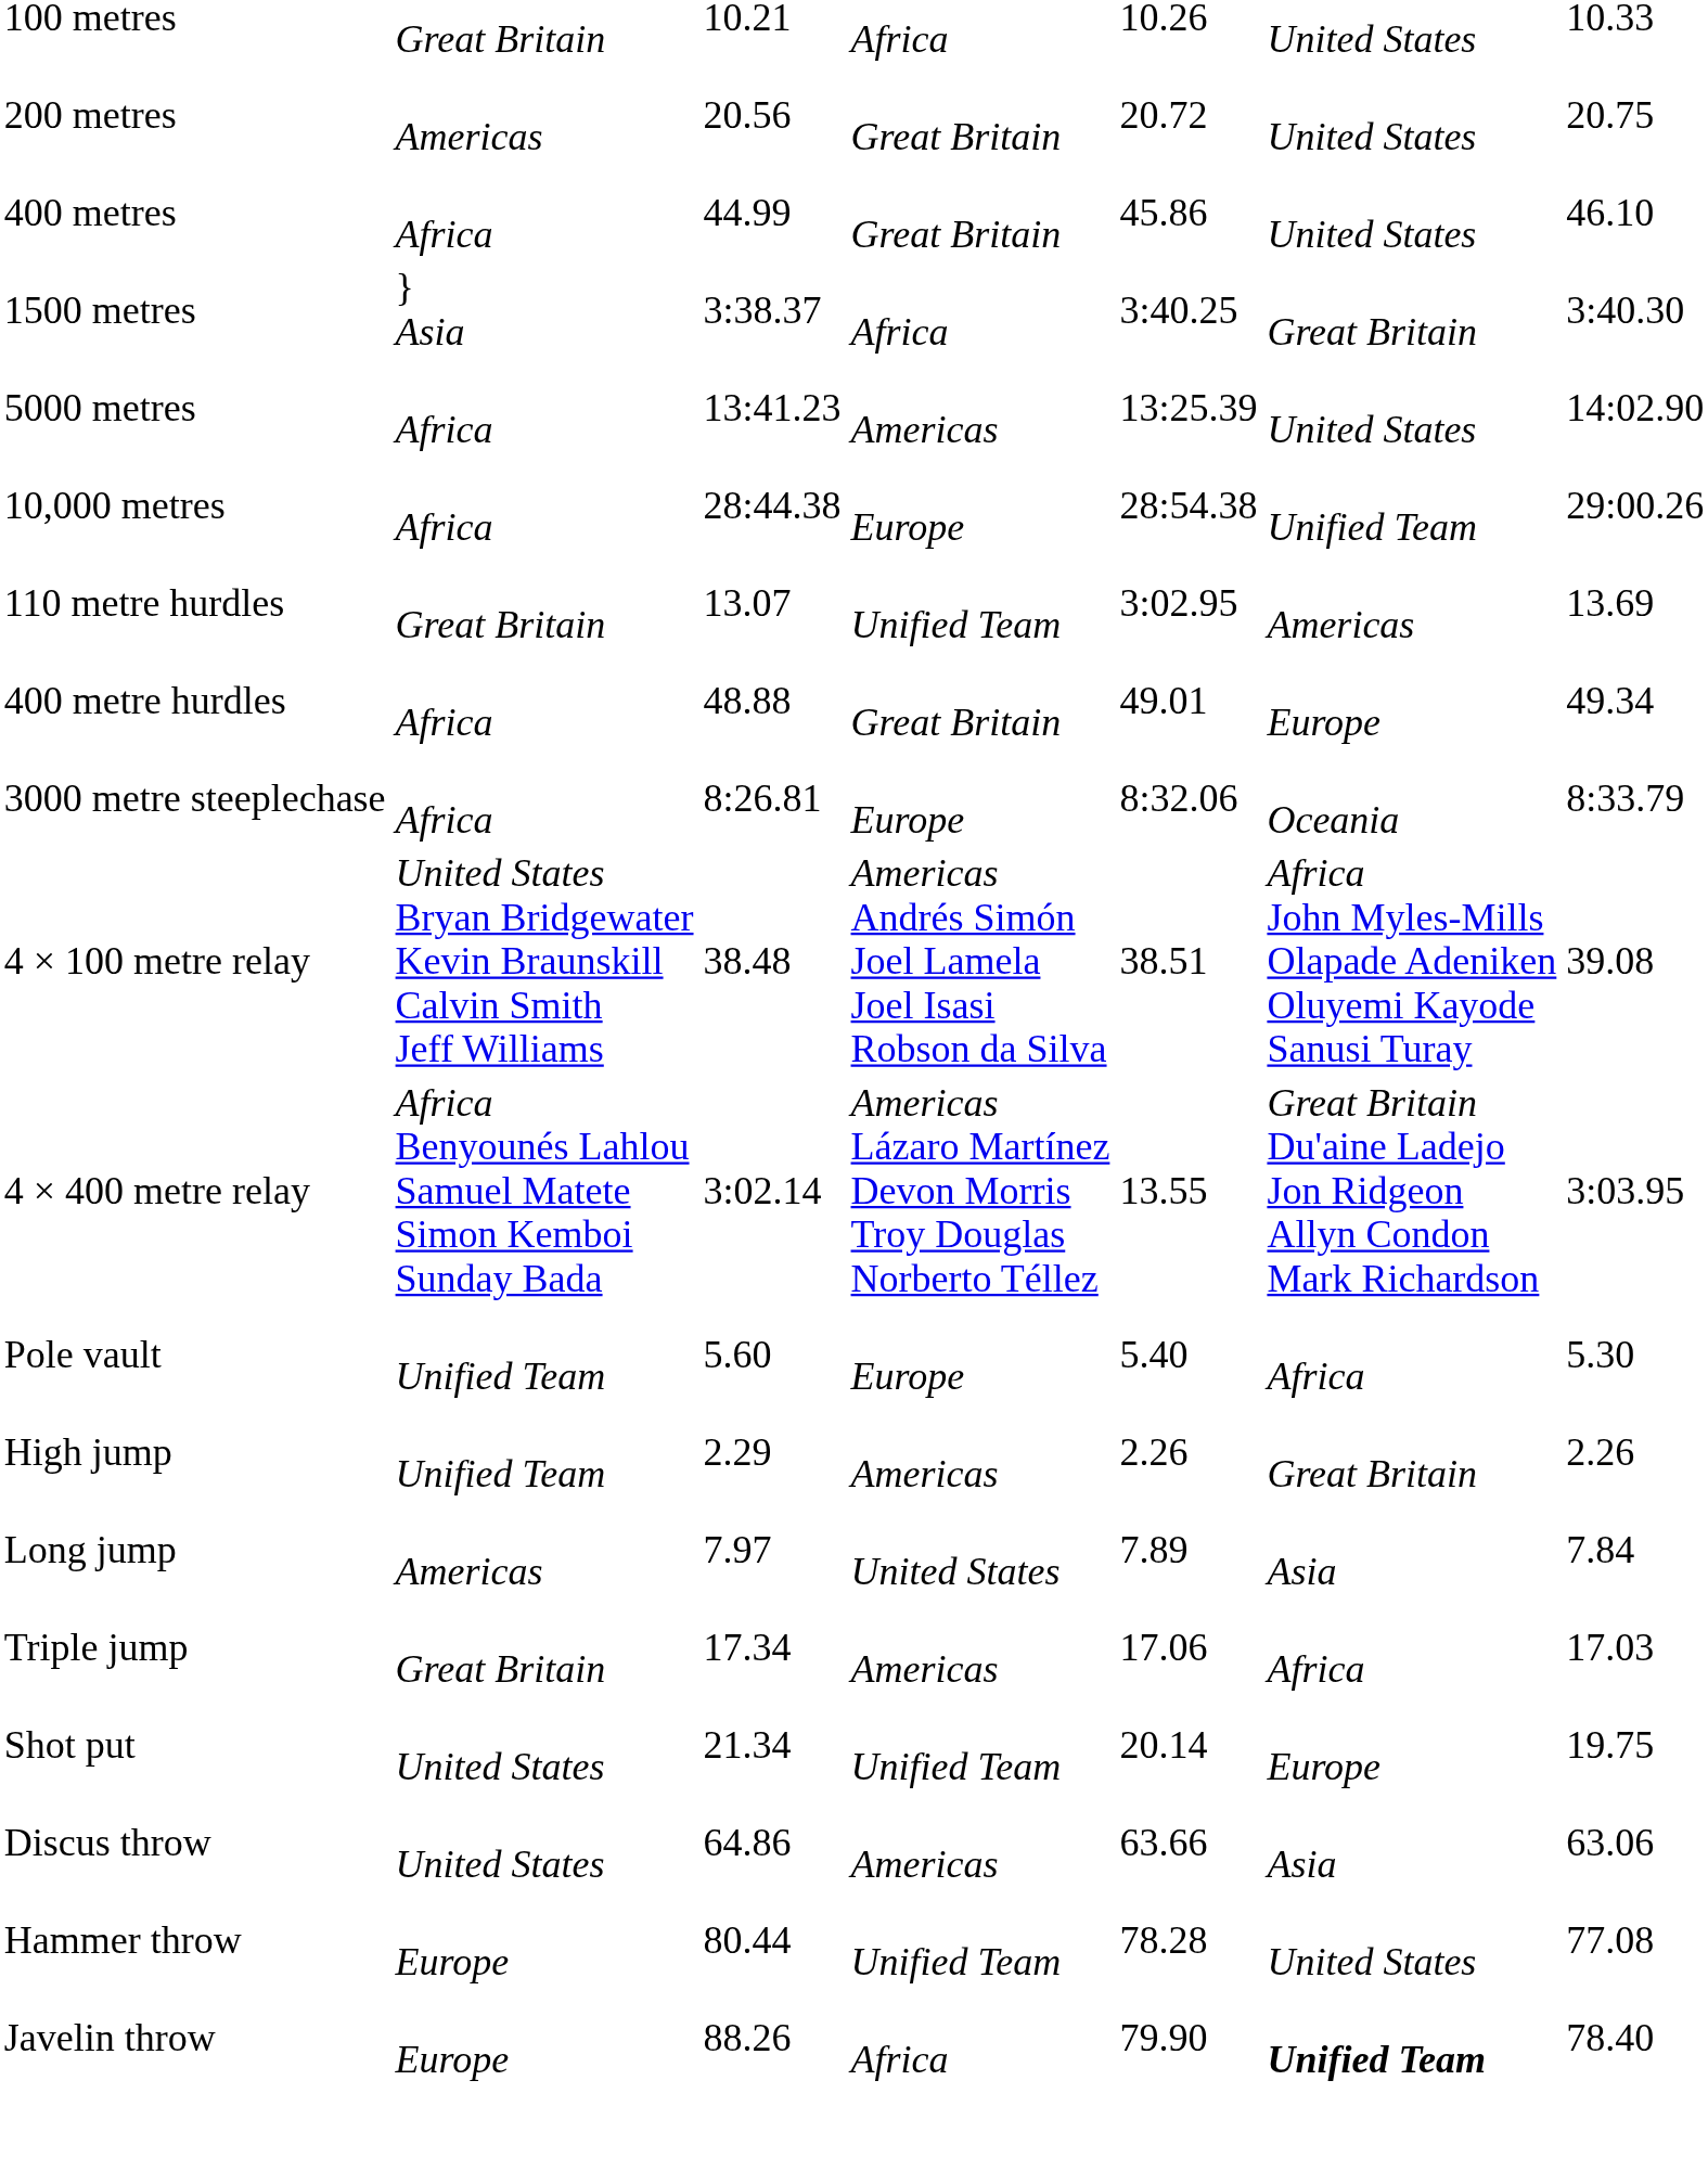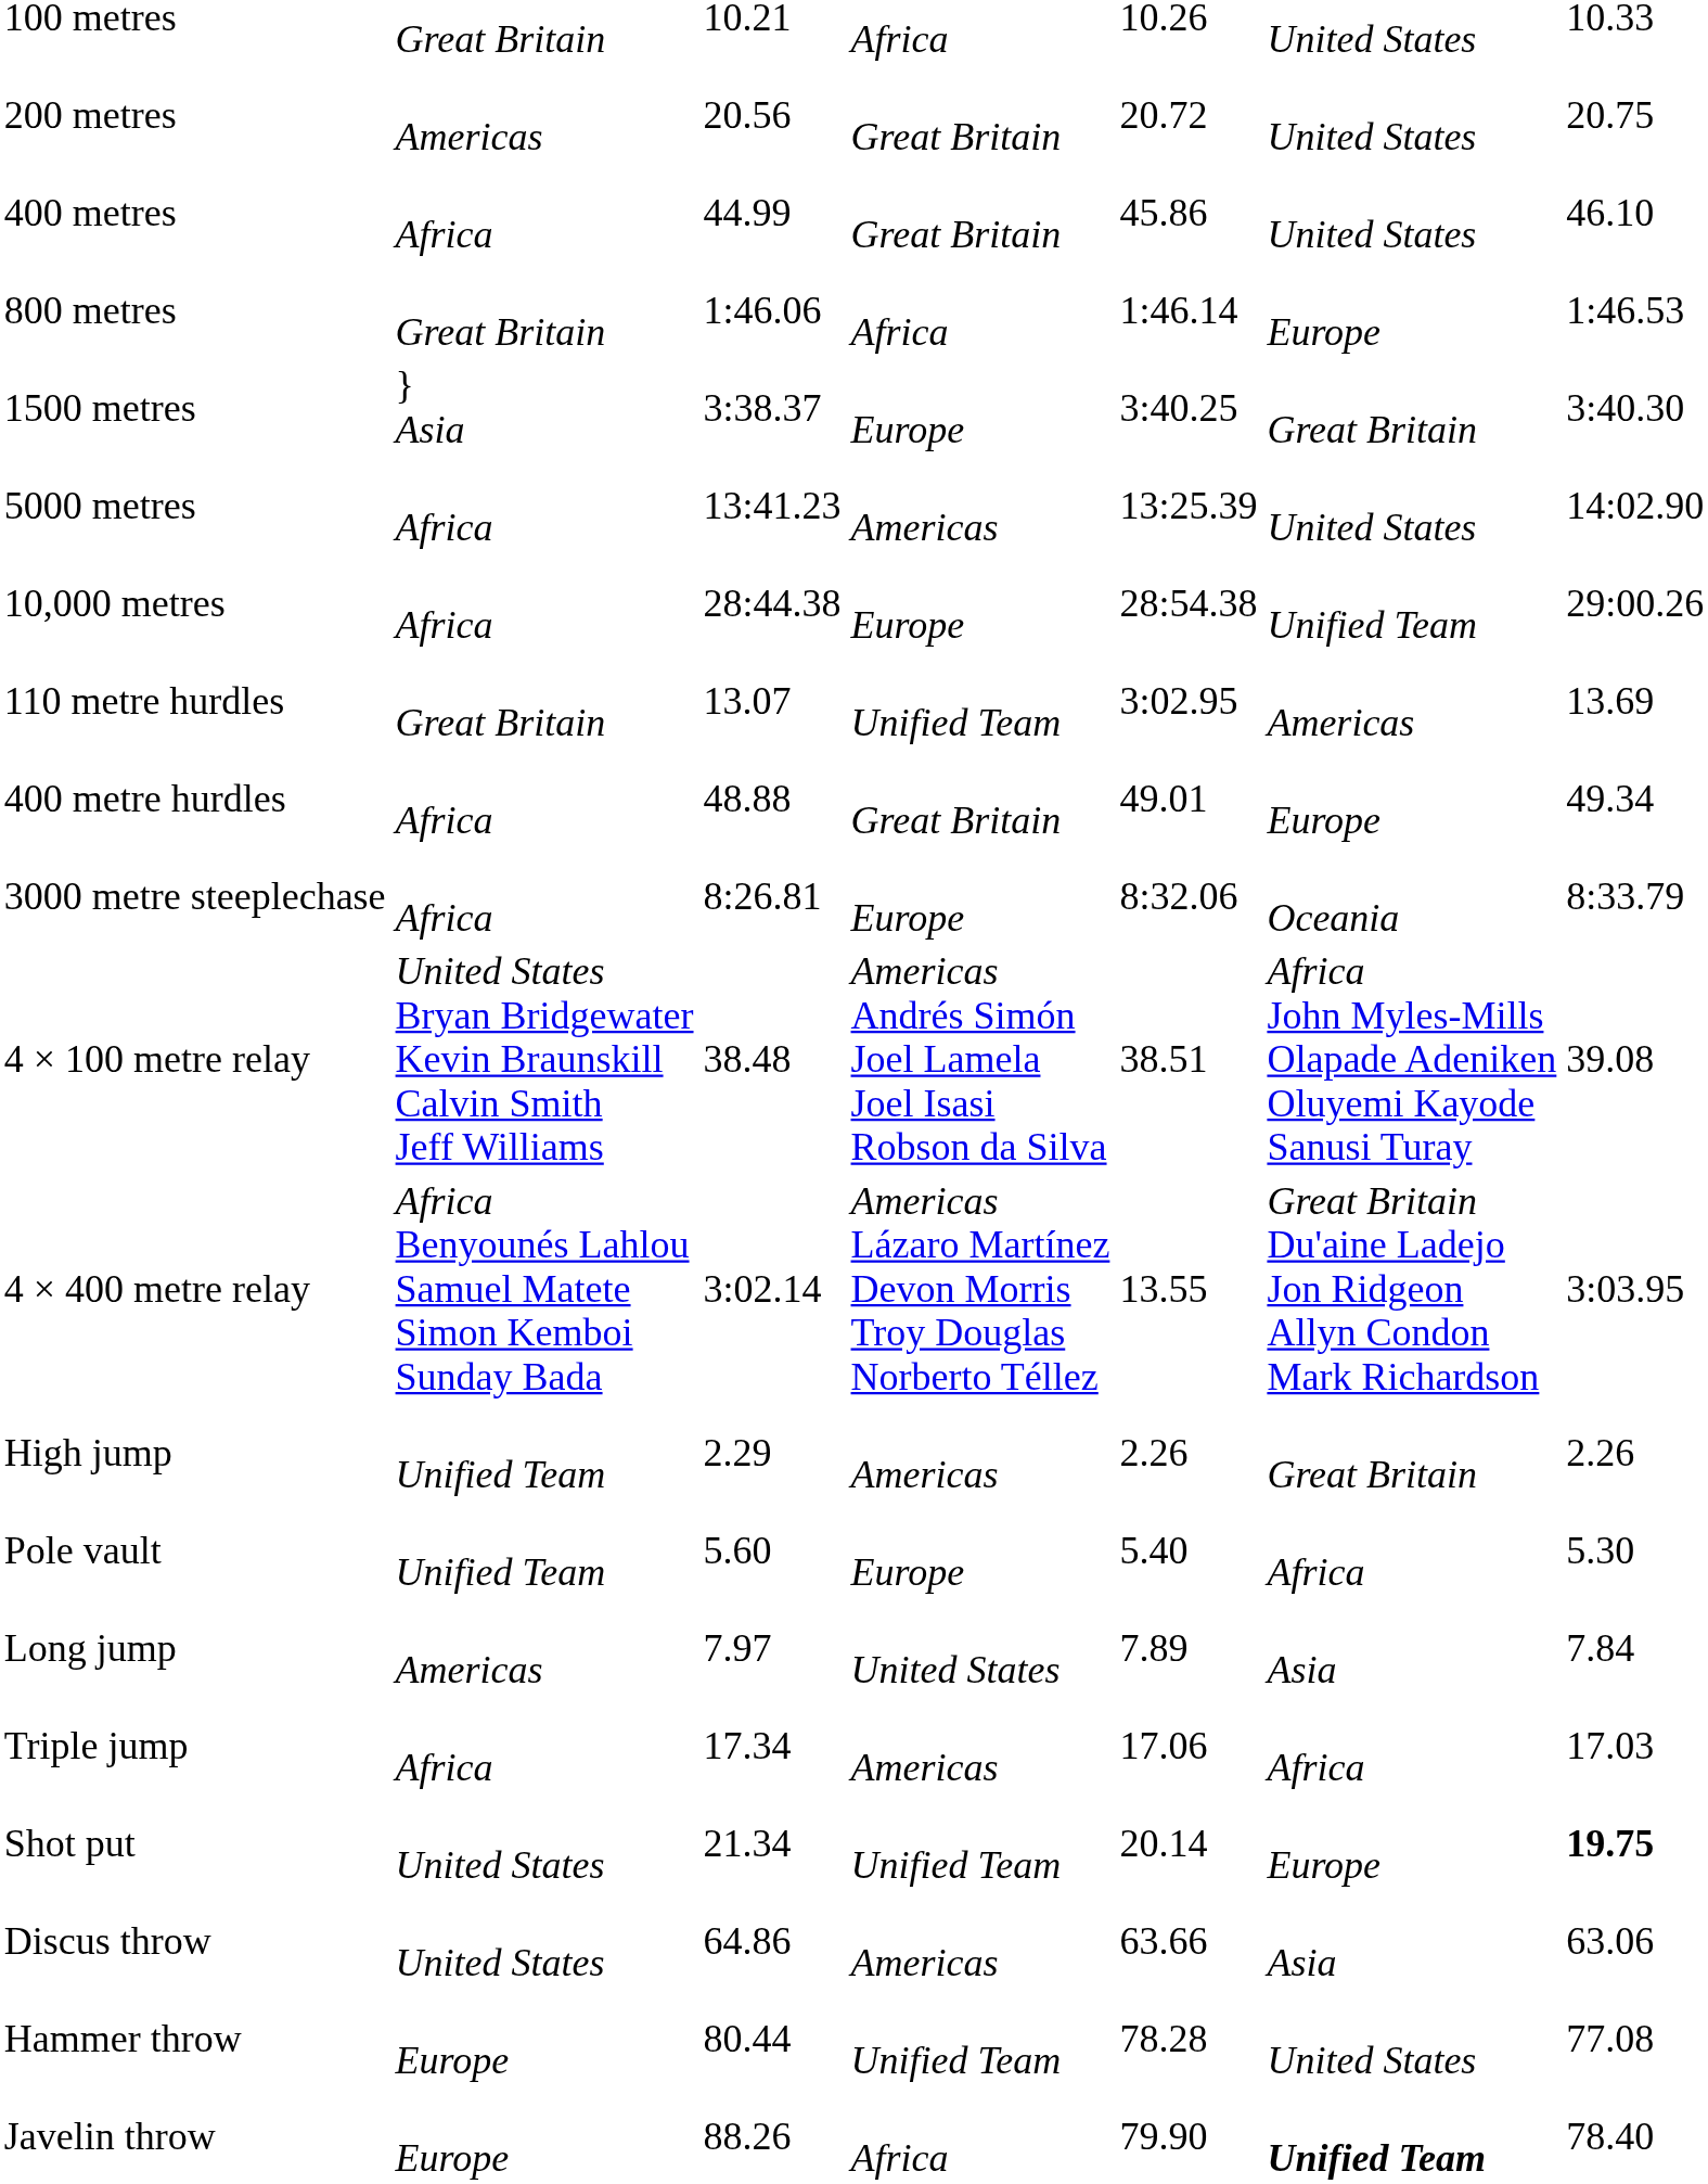 <table>
 <tr>
 <td>100 metres</td>
 <td> <br><em>Great Britain</em></td>
 <td>10.21</td>
 <td>  <br><em>Africa</em></td>
 <td>10.26</td>
 <td>  <br><em>United States</em></td>
 <td>10.33</td>
 </tr>
 <tr>
 <td>200 metres</td>
 <td> <br><em>Americas</em></td>
 <td>20.56</td>
 <td> <br><em>Great Britain</em></td>
 <td>20.72</td>
 <td>  <br><em>United States</em></td>
 <td>20.75</td>
 </tr>
 <tr>
 <td>400 metres</td>
 <td> <br><em>Africa</em></td>
 <td>44.99</td>
 <td> <br><em>Great Britain</em></td>
 <td>45.86</td>
 <td>  <br><em>United States</em></td>
 <td>46.10</td>
 </tr>
 <tr>
+<td>800 metres</td>
+<td> <br><em>Great Britain</em></td>
+<td>1:46.06</td>
+<td>   <br><em>Africa</em></td>
+<td>1:46.14</td>
+<td>  <br><em>Europe</em></td>
+<td>1:46.53</td>
+</tr>
+<tr>
 <td>1500 metres</td>
 <td>} <br><em>Asia</em></td>
 <td>3:38.37</td>
-<td>  <br><em>Africa</em></td>
+<td>  <br><em>Europe</em></td>
 <td>3:40.25</td>
 <td>   <br><em>Great Britain</em></td>
 <td>3:40.30</td>
 </tr>
 <tr>
 <td>5000 metres</td>
 <td> <br><em>Africa</em></td>
 <td>13:41.23</td>
 <td>   <br><em>Americas</em></td>
 <td>13:25.39</td>
 <td>  <br><em>United States</em></td>
 <td>14:02.90</td>
 </tr>
 <tr>
 <td>10,000 metres</td>
 <td>   <br><em>Africa</em></td>
 <td>28:44.38</td>
 <td>   <br><em>Europe</em></td>
 <td>28:54.38</td>
 <td> <br><em>Unified Team</em></td>
 <td>29:00.26</td>
 </tr>
 <tr>
 <td>110 metre hurdles</td>
 <td>  <br><em>Great Britain</em></td>
 <td>13.07</td>
 <td>  <br><em>Unified Team</em></td>
 <td>3:02.95</td>
 <td>  <br><em>Americas</em></td>
 <td>13.69</td>
 </tr>
 <tr>
 <td>400 metre hurdles</td>
 <td> <br><em>Africa</em></td>
 <td>48.88</td>
 <td>  <br><em>Great Britain</em></td>
 <td>49.01</td>
 <td>  <br><em>Europe</em></td>
 <td>49.34</td>
 </tr>
 <tr>
 <td>3000 metre steeplechase</td>
 <td> <br><em>Africa</em></td>
 <td>8:26.81</td>
 <td>   <br><em>Europe</em></td>
 <td>8:32.06</td>
 <td>  <br><em>Oceania</em></td>
 <td>8:33.79</td>
 </tr>
 <tr>
 <td>4 × 100 metre relay</td>
 <td valign=top><em>United States</em><br><a href='#'>Bryan Bridgewater</a><br><a href='#'>Kevin Braunskill</a><br><a href='#'>Calvin Smith</a><br><a href='#'>Jeff Williams</a></td>
 <td>38.48</td>
 <td valign=top><em>Americas</em><br><a href='#'>Andrés Simón</a><br><a href='#'>Joel Lamela</a><br><a href='#'>Joel Isasi</a><br><a href='#'>Robson da Silva</a></td>
 <td>38.51</td>
 <td valign=top><em>Africa</em><br><a href='#'>John Myles-Mills</a><br><a href='#'>Olapade Adeniken</a><br><a href='#'>Oluyemi Kayode</a><br><a href='#'>Sanusi Turay</a></td>
 <td>39.08</td>
 </tr>
 <tr>
 <td>4 × 400 metre relay</td>
 <td valign=top><em>Africa</em><br><a href='#'>Benyounés Lahlou</a><br><a href='#'>Samuel Matete</a><br><a href='#'>Simon Kemboi</a><br><a href='#'>Sunday Bada</a></td>
 <td>3:02.14</td>
 <td valign=top><em>Americas</em><br><a href='#'>Lázaro Martínez</a><br><a href='#'>Devon Morris</a><br><a href='#'>Troy Douglas</a><br><a href='#'>Norberto Téllez</a></td>
 <td>13.55</td>
 <td valign=top><em>Great Britain</em><br><a href='#'>Du'aine Ladejo</a><br><a href='#'>Jon Ridgeon</a><br><a href='#'>Allyn Condon</a><br><a href='#'>Mark Richardson</a></td>
 <td>3:03.95</td>
 </tr>
 <tr>
+<td>High jump</td>
+<td> <br><em>Unified Team</em></td>
+<td>2.29</td>
+<td>  <br><em>Americas</em></td>
+<td>2.26</td>
+<td>  <br><em>Great Britain</em></td>
+<td>2.26</td>
+</tr>
+<tr>
 <td>Pole vault</td>
 <td>   <br><em>Unified Team</em></td>
 <td>5.60</td>
 <td>  <br><em>Europe</em></td>
 <td>5.40</td>
 <td>  <br><em>Africa</em></td>
 <td>5.30</td>
-</tr>
-<tr>
-<td>High jump</td>
-<td> <br><em>Unified Team</em></td>
-<td>2.29</td>
-<td>  <br><em>Americas</em></td>
-<td>2.26</td>
-<td>  <br><em>Great Britain</em></td>
-<td>2.26</td>
 </tr>
 <tr>
 <td>Long jump</td>
 <td> <br><em>Americas</em></td>
 <td>7.97</td>
 <td>   <br><em>United States</em></td>
 <td>7.89</td>
 <td>  <br><em>Asia</em></td>
 <td>7.84</td>
 </tr>
 <tr>
 <td>Triple jump</td>
-<td>  <br><em>Great Britain</em></td>
+<td> <br><em>Africa</em></td>
 <td>17.34</td>
 <td>   <br><em>Americas</em></td>
 <td>17.06</td>
 <td>  <br><em>Africa</em></td>
 <td>17.03</td>
 </tr>
 <tr>
 <td>Shot put</td>
 <td>  <br><em>United States</em></td>
 <td>21.34</td>
 <td>   <br><em>Unified Team</em></td>
 <td>20.14</td>
 <td>  <br><em>Europe</em></td>
-<td>19.75</td>
+<td><strong>19.75</strong></td>
 </tr>
 <tr>
 <td>Discus throw</td>
 <td>  <br><em>United States</em></td>
 <td>64.86</td>
 <td>  <br><em>Americas</em></td>
 <td>63.66</td>
 <td>  <br><em>Asia</em></td>
 <td>63.06</td>
 </tr>
 <tr>
 <td>Hammer throw</td>
 <td> <br><em>Europe</em></td>
 <td>80.44</td>
 <td>   <br><em>Unified Team</em></td>
 <td>78.28</td>
 <td>  <br><em>United States</em></td>
 <td>77.08</td>
 </tr>
 <tr>
 <td>Javelin throw</td>
 <td> <br><em>Europe</em></td>
 <td>88.26</td>
 <td>   <br><em>Africa</em></td>
 <td>79.90</td>
 <td><strong>  <br><em>Unified Team</em></strong></td>
 <td>78.40</td>
 </tr>
 </table>
